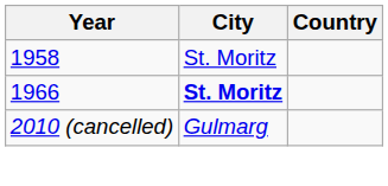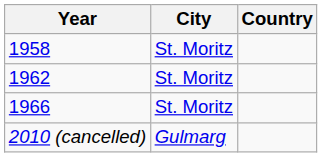 <table class="wikitable sortable">
 <tr>
 <th>Year</th>
 <th>City</th>
 <th>Country</th>
 </tr>
 <tr>
 <td><a href='#'>1958</a></td>
 <td><a href='#'>St. Moritz</a></td>
 <td></td>
 </tr>
 <tr>
+<td><a href='#'>1962</a></td>
+<td><a href='#'>St. Moritz</a></td>
+<td></td>
+</tr>
+<tr>
 <td><a href='#'>1966</a></td>
-<td><strong><a href='#'>St. Moritz</a></strong></td>
+<td><a href='#'>St. Moritz</a></td>
 <td></td>
 </tr>
 <tr>
 <td><em><a href='#'>2010</a> (cancelled)</em></td>
 <td><em><a href='#'>Gulmarg</a></em></td>
 <td><em></em></td>
 </tr>
 </table>
